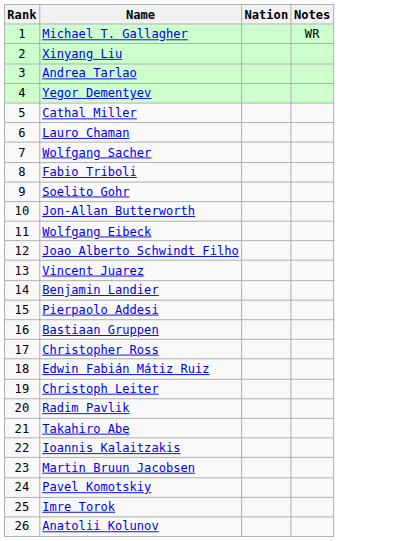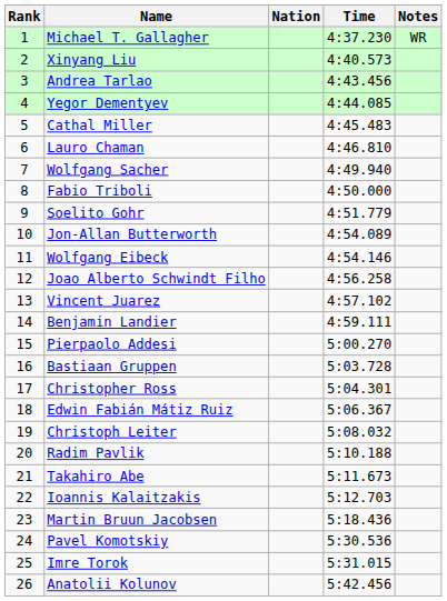 <table class="wikitable sortable" style="text-align:center">
 <tr>
 <th>Rank</th>
 <th>Name</th>
 <th>Nation</th>
+<th>Time</th>
 <th>Notes</th>
 </tr>
 <tr bgcolor=ccffcc>
 <td>1</td>
 <td align=left><a href='#'>Michael T. Gallagher</a></td>
 <td align=left></td>
+<td>4:37.230</td>
 <td>WR</td>
 </tr>
 <tr bgcolor=ccffcc>
 <td>2</td>
 <td align=left><a href='#'>Xinyang Liu</a></td>
 <td align=left></td>
+<td>4:40.573</td>
 <td></td>
 </tr>
 <tr bgcolor=ccffcc>
 <td>3</td>
 <td align=left><a href='#'>Andrea Tarlao</a></td>
 <td align=left></td>
+<td>4:43.456</td>
 <td></td>
 </tr>
 <tr bgcolor=ccffcc>
 <td>4</td>
 <td align=left><a href='#'>Yegor Dementyev</a></td>
 <td align=left></td>
+<td>4:44.085</td>
 <td></td>
 </tr>
 <tr>
 <td>5</td>
 <td align=left><a href='#'>Cathal Miller</a></td>
 <td align=left></td>
+<td>4:45.483</td>
 <td></td>
 </tr>
 <tr>
 <td>6</td>
 <td align=left><a href='#'>Lauro Chaman</a></td>
 <td align=left></td>
+<td>4:46.810</td>
 <td></td>
 </tr>
 <tr>
 <td>7</td>
 <td align=left><a href='#'>Wolfgang Sacher</a></td>
 <td align=left></td>
+<td>4:49.940</td>
 <td></td>
 </tr>
 <tr>
 <td>8</td>
 <td align=left><a href='#'>Fabio Triboli</a></td>
 <td align=left></td>
+<td>4:50.000</td>
 <td></td>
 </tr>
 <tr>
 <td>9</td>
 <td align=left><a href='#'>Soelito Gohr</a></td>
 <td align=left></td>
+<td>4:51.779</td>
 <td></td>
 </tr>
 <tr>
 <td>10</td>
 <td align=left><a href='#'>Jon-Allan Butterworth</a></td>
 <td align=left></td>
+<td>4:54.089</td>
 <td></td>
 </tr>
 <tr>
 <td>11</td>
 <td align=left><a href='#'>Wolfgang Eibeck</a></td>
 <td align=left></td>
+<td>4:54.146</td>
 <td></td>
 </tr>
 <tr>
 <td>12</td>
 <td align=left><a href='#'>Joao Alberto Schwindt Filho</a></td>
 <td align=left></td>
+<td>4:56.258</td>
 <td></td>
 </tr>
 <tr>
 <td>13</td>
 <td align=left><a href='#'>Vincent Juarez</a></td>
 <td align=left></td>
+<td>4:57.102</td>
 <td></td>
 </tr>
 <tr>
 <td>14</td>
 <td align=left><a href='#'>Benjamin Landier</a></td>
 <td align=left></td>
+<td>4:59.111</td>
 <td></td>
 </tr>
 <tr>
 <td>15</td>
 <td align=left><a href='#'>Pierpaolo Addesi</a></td>
 <td align=left></td>
+<td>5:00.270</td>
 <td></td>
 </tr>
 <tr>
 <td>16</td>
 <td align=left><a href='#'>Bastiaan Gruppen</a></td>
 <td align=left></td>
+<td>5:03.728</td>
 <td></td>
 </tr>
 <tr>
 <td>17</td>
 <td align=left><a href='#'>Christopher Ross</a></td>
 <td align=left></td>
+<td>5:04.301</td>
 <td></td>
 </tr>
 <tr>
 <td>18</td>
 <td align=left><a href='#'>Edwin Fabián Mátiz Ruiz</a></td>
 <td align=left></td>
+<td>5:06.367</td>
 <td></td>
 </tr>
 <tr>
 <td>19</td>
 <td align=left><a href='#'>Christoph Leiter</a></td>
 <td align=left></td>
+<td>5:08.032</td>
 <td></td>
 </tr>
 <tr>
 <td>20</td>
 <td align=left><a href='#'>Radim Pavlik</a></td>
 <td align=left></td>
+<td>5:10.188</td>
 <td></td>
 </tr>
 <tr>
 <td>21</td>
 <td align=left><a href='#'>Takahiro Abe</a></td>
 <td align=left></td>
+<td>5:11.673</td>
 <td></td>
 </tr>
 <tr>
 <td>22</td>
 <td align=left><a href='#'>Ioannis Kalaitzakis</a></td>
 <td align=left></td>
+<td>5:12.703</td>
 <td></td>
 </tr>
 <tr>
 <td>23</td>
 <td align=left><a href='#'>Martin Bruun Jacobsen</a></td>
 <td align=left></td>
+<td>5:18.436</td>
 <td></td>
 </tr>
 <tr>
 <td>24</td>
 <td align=left><a href='#'>Pavel Komotskiy</a></td>
 <td align=left></td>
+<td>5:30.536</td>
 <td></td>
 </tr>
 <tr>
 <td>25</td>
 <td align=left><a href='#'>Imre Torok</a></td>
 <td align=left></td>
+<td>5:31.015</td>
 <td></td>
 </tr>
 <tr>
 <td>26</td>
 <td align=left><a href='#'>Anatolii Kolunov</a></td>
 <td align=left></td>
+<td>5:42.456</td>
 <td></td>
 </tr>
 </table>
